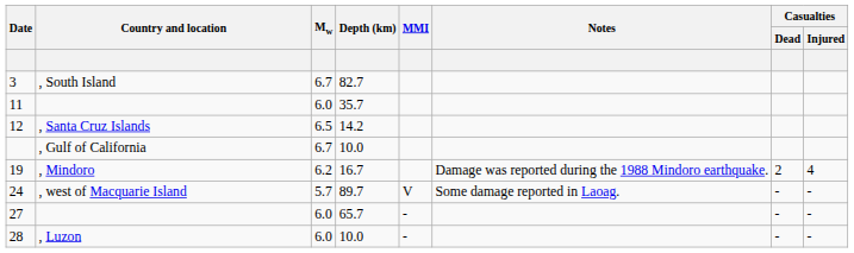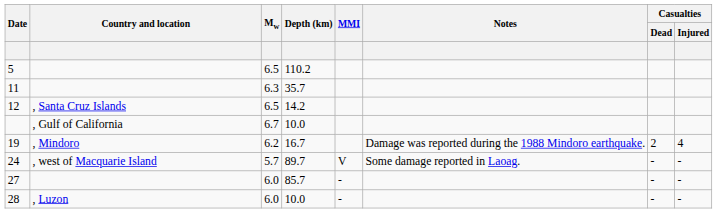 <table class="wikitable sortable" style="border:1px black; margin-left:1em;">
 <tr>
 <th rowspan="2"><small>Date</small></th>
 <th rowspan="2" style="width: 310px"><small>Country and location</small></th>
 <th rowspan="2"><small>M<sub>w</sub></small></th>
 <th rowspan="2"><small>Depth (km)</small></th>
 <th rowspan="2"><small><a href='#'>MMI</a></small></th>
 <th rowspan="2" class="unsortable"><small>Notes</small></th>
 <th colspan="2"><small>Casualties</small></th>
 </tr>
 <tr>
 <th><small>Dead</small></th>
 <th><small>Injured</small></th>
 </tr>
 <tr>
 <th><br></th>
 <th></th>
 <th></th>
 <th></th>
 <th></th>
 <th></th>
 <th></th>
 <th></th>
 </tr>
 <tr>
-<td>3</td>
-<td>, South Island</td>
-<td>6.7</td>
-<td>82.7</td>
+<td>5</td>
+<td></td>
+<td>6.5</td>
+<td>110.2</td>
 <td></td>
 <td></td>
 <td></td>
 <td></td>
 </tr>
 <tr>
 <td>11</td>
 <td></td>
-<td>6.0</td>
+<td>6.3</td>
 <td>35.7</td>
 <td></td>
 <td></td>
 <td></td>
 <td></td>
 </tr>
 <tr>
 <td>12</td>
 <td>, <a href='#'>Santa Cruz Islands</a></td>
 <td>6.5</td>
 <td>14.2</td>
 <td></td>
 <td></td>
 <td></td>
 <td></td>
 </tr>
 <tr>
 <td></td>
 <td>, Gulf of California</td>
 <td>6.7</td>
 <td>10.0</td>
 <td></td>
 <td></td>
 <td></td>
 <td></td>
 </tr>
 <tr>
 <td>19</td>
 <td>, <a href='#'>Mindoro</a></td>
 <td>6.2</td>
 <td>16.7</td>
 <td></td>
 <td>Damage was reported during the <a href='#'>1988 Mindoro earthquake</a>.</td>
 <td>2</td>
 <td>4</td>
 </tr>
 <tr>
 <td>24</td>
 <td>, west of <a href='#'>Macquarie Island</a></td>
 <td>5.7</td>
 <td>89.7</td>
 <td>V</td>
 <td>Some damage reported in <a href='#'>Laoag</a>.</td>
 <td>-</td>
 <td>-</td>
 </tr>
 <tr>
 <td>27</td>
 <td></td>
 <td>6.0</td>
-<td>65.7</td>
+<td>85.7</td>
 <td>-</td>
 <td></td>
 <td>-</td>
 <td>-</td>
 </tr>
 <tr>
 <td>28</td>
 <td>, <a href='#'>Luzon</a></td>
 <td>6.0</td>
 <td>10.0</td>
 <td>-</td>
 <td></td>
 <td>-</td>
 <td>-</td>
 </tr>
 </table>
